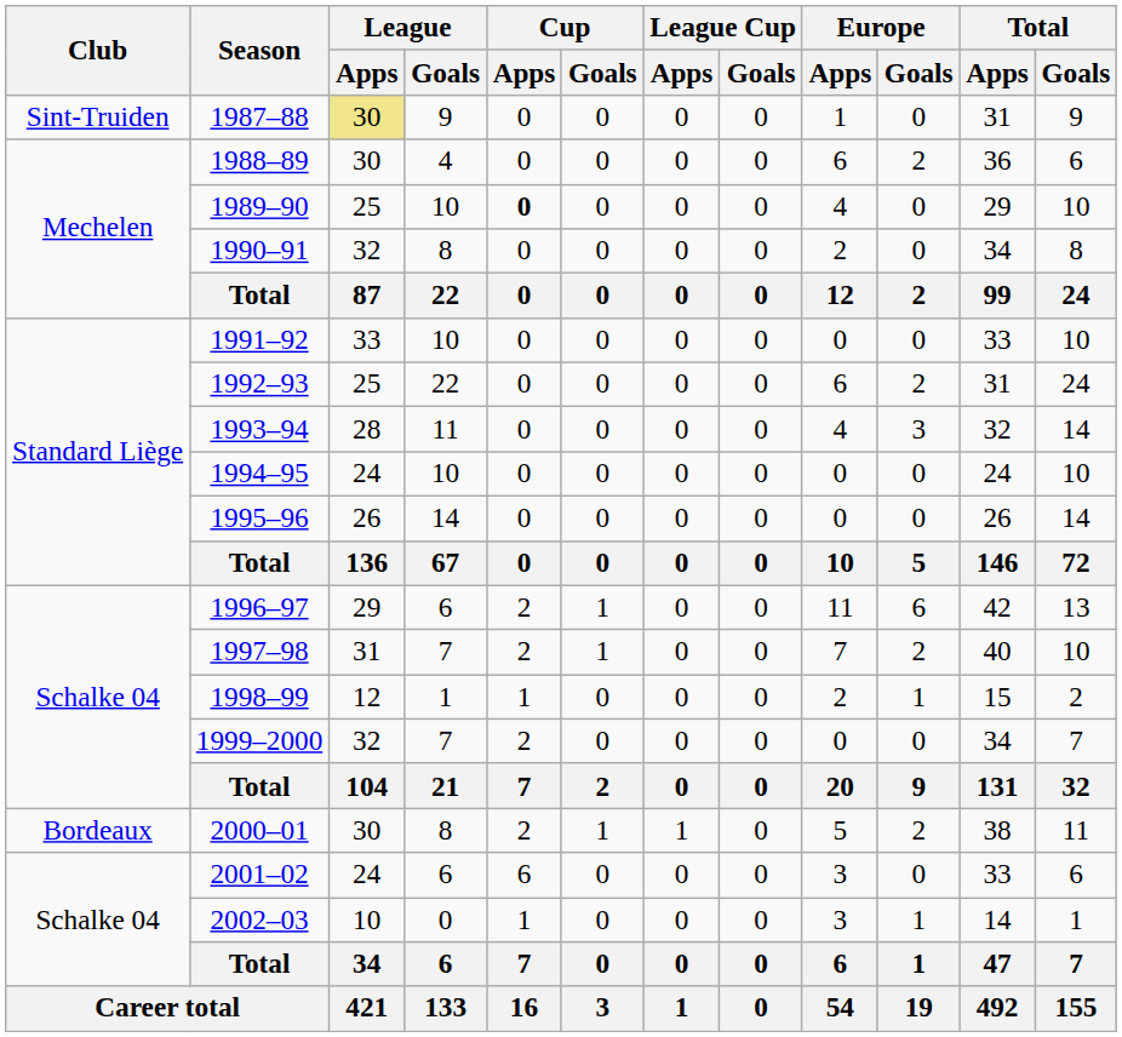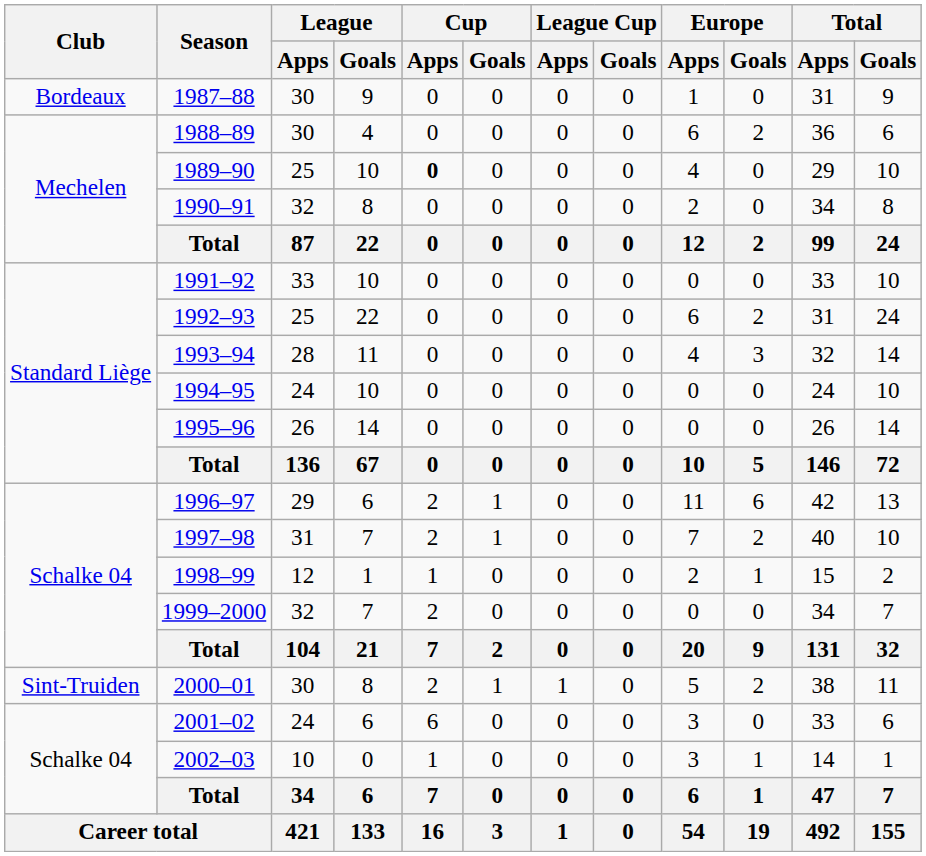 <table class="wikitable" style="text-align:center">
 <tr>
 <th rowspan="2">Club</th>
 <th rowspan="2">Season</th>
 <th colspan="2">League</th>
 <th colspan="2">Cup</th>
 <th colspan="2">League Cup</th>
 <th colspan="2">Europe</th>
 <th colspan="2">Total</th>
 </tr>
 <tr>
 <th>Apps</th>
 <th>Goals</th>
 <th>Apps</th>
 <th>Goals</th>
 <th>Apps</th>
 <th>Goals</th>
 <th>Apps</th>
 <th>Goals</th>
 <th>Apps</th>
 <th>Goals</th>
 </tr>
 <tr>
-<td><a href='#'>Sint-Truiden</a></td>
+<td><a href='#'>Bordeaux</a></td>
 <td><a href='#'>1987–88</a></td>
-<td style="background: khaki;">30</td>
+<td>30</td>
 <td>9</td>
 <td>0</td>
 <td>0</td>
 <td>0</td>
 <td>0</td>
 <td>1</td>
 <td>0</td>
 <td>31</td>
 <td>9</td>
 </tr>
 <tr>
 <td rowspan="4"><a href='#'>Mechelen</a></td>
 <td><a href='#'>1988–89</a></td>
 <td>30</td>
 <td>4</td>
 <td>0</td>
 <td>0</td>
 <td>0</td>
 <td>0</td>
 <td>6</td>
 <td>2</td>
 <td>36</td>
 <td>6</td>
 </tr>
 <tr>
 <td><a href='#'>1989–90</a></td>
 <td>25</td>
 <td>10</td>
 <td><strong>0</strong></td>
 <td>0</td>
 <td>0</td>
 <td>0</td>
 <td>4</td>
 <td>0</td>
 <td>29</td>
 <td>10</td>
 </tr>
 <tr>
 <td><a href='#'>1990–91</a></td>
 <td>32</td>
 <td>8</td>
 <td>0</td>
 <td>0</td>
 <td>0</td>
 <td>0</td>
 <td>2</td>
 <td>0</td>
 <td>34</td>
 <td>8</td>
 </tr>
 <tr>
 <th>Total</th>
 <th>87</th>
 <th>22</th>
 <th>0</th>
 <th>0</th>
 <th>0</th>
 <th>0</th>
 <th>12</th>
 <th>2</th>
 <th>99</th>
 <th>24</th>
 </tr>
 <tr>
 <td rowspan="6"><a href='#'>Standard Liège</a></td>
 <td><a href='#'>1991–92</a></td>
 <td>33</td>
 <td>10</td>
 <td>0</td>
 <td>0</td>
 <td>0</td>
 <td>0</td>
 <td>0</td>
 <td>0</td>
 <td>33</td>
 <td>10</td>
 </tr>
 <tr>
 <td><a href='#'>1992–93</a></td>
 <td>25</td>
 <td>22</td>
 <td>0</td>
 <td>0</td>
 <td>0</td>
 <td>0</td>
 <td>6</td>
 <td>2</td>
 <td>31</td>
 <td>24</td>
 </tr>
 <tr>
 <td><a href='#'>1993–94</a></td>
 <td>28</td>
 <td>11</td>
 <td>0</td>
 <td>0</td>
 <td>0</td>
 <td>0</td>
 <td>4</td>
 <td>3</td>
 <td>32</td>
 <td>14</td>
 </tr>
 <tr>
 <td><a href='#'>1994–95</a></td>
 <td>24</td>
 <td>10</td>
 <td>0</td>
 <td>0</td>
 <td>0</td>
 <td>0</td>
 <td>0</td>
 <td>0</td>
 <td>24</td>
 <td>10</td>
 </tr>
 <tr>
 <td><a href='#'>1995–96</a></td>
 <td>26</td>
 <td>14</td>
 <td>0</td>
 <td>0</td>
 <td>0</td>
 <td>0</td>
 <td>0</td>
 <td>0</td>
 <td>26</td>
 <td>14</td>
 </tr>
 <tr>
 <th>Total</th>
 <th>136</th>
 <th>67</th>
 <th>0</th>
 <th>0</th>
 <th>0</th>
 <th>0</th>
 <th>10</th>
 <th>5</th>
 <th>146</th>
 <th>72</th>
 </tr>
 <tr>
 <td rowspan="5"><a href='#'>Schalke 04</a></td>
 <td><a href='#'>1996–97</a></td>
 <td>29</td>
 <td>6</td>
 <td>2</td>
 <td>1</td>
 <td>0</td>
 <td>0</td>
 <td>11</td>
 <td>6</td>
 <td>42</td>
 <td>13</td>
 </tr>
 <tr>
 <td><a href='#'>1997–98</a></td>
 <td>31</td>
 <td>7</td>
 <td>2</td>
 <td>1</td>
 <td>0</td>
 <td>0</td>
 <td>7</td>
 <td>2</td>
 <td>40</td>
 <td>10</td>
 </tr>
 <tr>
 <td><a href='#'>1998–99</a></td>
 <td>12</td>
 <td>1</td>
 <td>1</td>
 <td>0</td>
 <td>0</td>
 <td>0</td>
 <td>2</td>
 <td>1</td>
 <td>15</td>
 <td>2</td>
 </tr>
 <tr>
 <td><a href='#'>1999–2000</a></td>
 <td>32</td>
 <td>7</td>
 <td>2</td>
 <td>0</td>
 <td>0</td>
 <td>0</td>
 <td>0</td>
 <td>0</td>
 <td>34</td>
 <td>7</td>
 </tr>
 <tr>
 <th>Total</th>
 <th>104</th>
 <th>21</th>
 <th>7</th>
 <th>2</th>
 <th>0</th>
 <th>0</th>
 <th>20</th>
 <th>9</th>
 <th>131</th>
 <th>32</th>
 </tr>
 <tr>
-<td><a href='#'>Bordeaux</a></td>
+<td><a href='#'>Sint-Truiden</a></td>
 <td><a href='#'>2000–01</a></td>
 <td>30</td>
 <td>8</td>
 <td>2</td>
 <td>1</td>
 <td>1</td>
 <td>0</td>
 <td>5</td>
 <td>2</td>
 <td>38</td>
 <td>11</td>
 </tr>
 <tr>
 <td rowspan="3">Schalke 04</td>
 <td><a href='#'>2001–02</a></td>
 <td>24</td>
 <td>6</td>
 <td>6</td>
 <td>0</td>
 <td>0</td>
 <td>0</td>
 <td>3</td>
 <td>0</td>
 <td>33</td>
 <td>6</td>
 </tr>
 <tr>
 <td><a href='#'>2002–03</a></td>
 <td>10</td>
 <td>0</td>
 <td>1</td>
 <td>0</td>
 <td>0</td>
 <td>0</td>
 <td>3</td>
 <td>1</td>
 <td>14</td>
 <td>1</td>
 </tr>
 <tr>
 <th>Total</th>
 <th>34</th>
 <th>6</th>
 <th>7</th>
 <th>0</th>
 <th>0</th>
 <th>0</th>
 <th>6</th>
 <th>1</th>
 <th>47</th>
 <th>7</th>
 </tr>
 <tr>
 <th colspan="2">Career total</th>
 <th>421</th>
 <th>133</th>
 <th>16</th>
 <th>3</th>
 <th>1</th>
 <th>0</th>
 <th>54</th>
 <th>19</th>
 <th>492</th>
 <th>155</th>
 </tr>
 </table>
